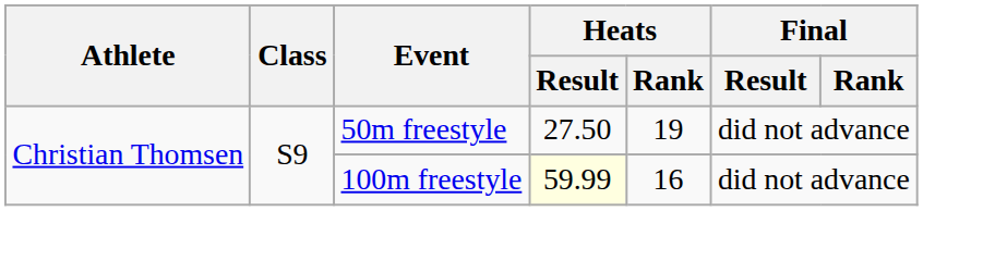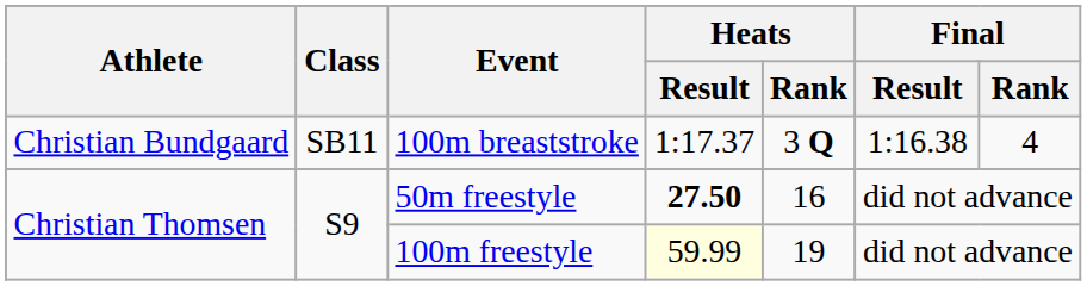 <table class=wikitable style="font-size:90%">
 <tr>
 <th rowspan="2">Athlete</th>
 <th rowspan="2">Class</th>
 <th rowspan="2">Event</th>
 <th colspan="2">Heats</th>
 <th colspan="2">Final</th>
 </tr>
 <tr>
 <th>Result</th>
 <th>Rank</th>
 <th>Result</th>
 <th>Rank</th>
 </tr>
 <tr>
+<td><a href='#'>Christian Bundgaard</a></td>
+<td style="text-align:center;">SB11</td>
+<td><a href='#'>100m breaststroke</a></td>
+<td style="text-align:center;">1:17.37</td>
+<td style="text-align:center;">3 <strong>Q</strong></td>
+<td style="text-align:center;">1:16.38</td>
+<td style="text-align:center;">4</td>
+</tr>
+<tr>
 <td rowspan="2"><a href='#'>Christian Thomsen</a></td>
 <td rowspan="2" style="text-align:center;">S9</td>
 <td><a href='#'>50m freestyle</a></td>
-<td style="text-align:center;">27.50</td>
-<td style="text-align:center;">19</td>
+<td style="text-align:center;"><strong>27.50</strong></td>
+<td style="text-align:center;">16</td>
 <td style="text-align:center;" colspan="2">did not advance</td>
 </tr>
 <tr>
 <td><a href='#'>100m freestyle</a></td>
 <td style="background: lightyellow; text-align:center;">59.99</td>
-<td style="text-align:center;">16</td>
+<td style="text-align:center;">19</td>
 <td style="text-align:center;" colspan="2">did not advance</td>
 </tr>
 </table>
